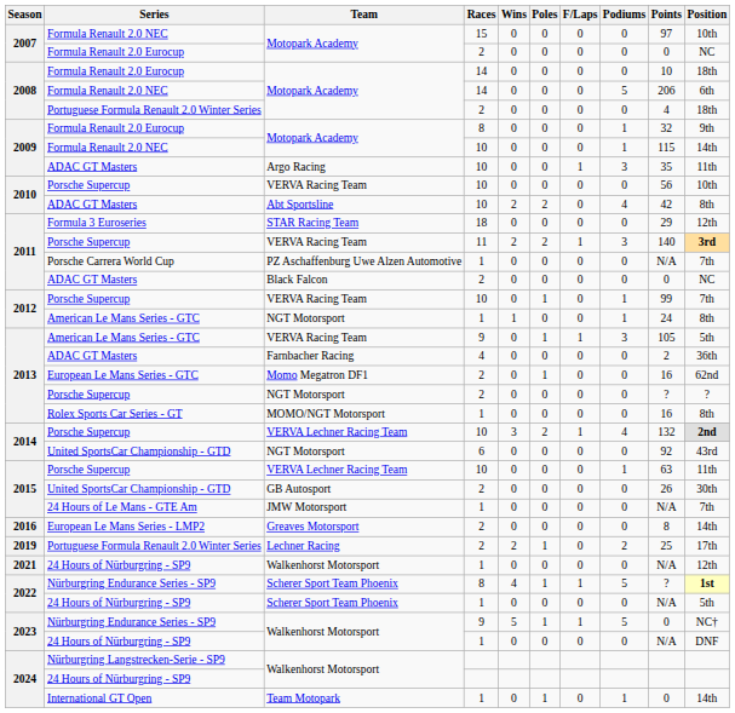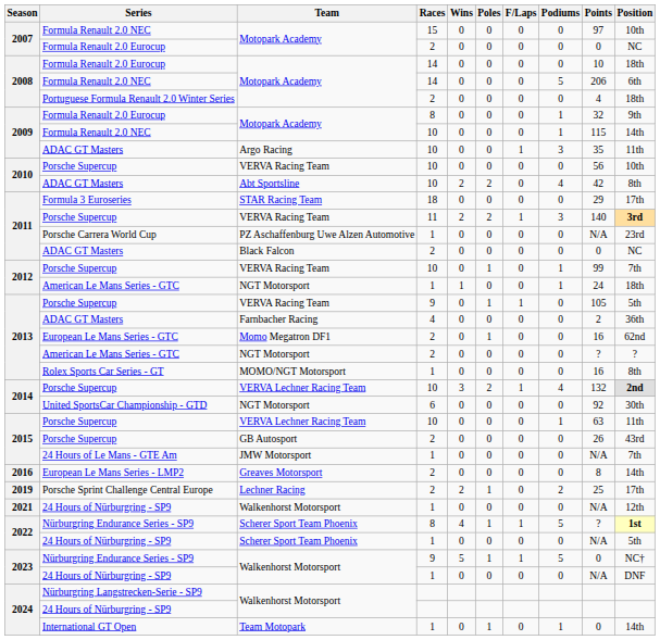 <table class="wikitable" style="font-size: 90%; text-align:center">
 <tr>
 <th>Season</th>
 <th>Series</th>
 <th>Team</th>
 <th>Races</th>
 <th>Wins</th>
 <th>Poles</th>
 <th>F/Laps</th>
 <th>Podiums</th>
 <th>Points</th>
 <th>Position</th>
 </tr>
 <tr>
 <th rowspan=2>2007</th>
 <td align=left><a href='#'>Formula Renault 2.0 NEC</a></td>
 <td align=left rowspan=2><a href='#'>Motopark Academy</a></td>
 <td>15</td>
 <td>0</td>
 <td>0</td>
 <td>0</td>
 <td>0</td>
 <td>97</td>
 <td>10th</td>
 </tr>
 <tr>
 <td align=left><a href='#'>Formula Renault 2.0 Eurocup</a></td>
 <td>2</td>
 <td>0</td>
 <td>0</td>
 <td>0</td>
 <td>0</td>
 <td>0</td>
 <td>NC</td>
 </tr>
 <tr>
 <th rowspan=3>2008</th>
 <td align=left><a href='#'>Formula Renault 2.0 Eurocup</a></td>
 <td align=left rowspan=3><a href='#'>Motopark Academy</a></td>
 <td>14</td>
 <td>0</td>
 <td>0</td>
 <td>0</td>
 <td>0</td>
 <td>10</td>
 <td>18th</td>
 </tr>
 <tr>
 <td align=left><a href='#'>Formula Renault 2.0 NEC</a></td>
 <td>14</td>
 <td>0</td>
 <td>0</td>
 <td>0</td>
 <td>5</td>
 <td>206</td>
 <td>6th</td>
 </tr>
 <tr>
 <td align=left><a href='#'>Portuguese Formula Renault 2.0 Winter Series</a></td>
 <td>2</td>
 <td>0</td>
 <td>0</td>
 <td>0</td>
 <td>0</td>
 <td>4</td>
 <td>18th</td>
 </tr>
 <tr>
 <th rowspan=3>2009</th>
 <td align=left><a href='#'>Formula Renault 2.0 Eurocup</a></td>
 <td align=left rowspan=2><a href='#'>Motopark Academy</a></td>
 <td>8</td>
 <td>0</td>
 <td>0</td>
 <td>0</td>
 <td>1</td>
 <td>32</td>
 <td>9th</td>
 </tr>
 <tr>
 <td align=left><a href='#'>Formula Renault 2.0 NEC</a></td>
 <td>10</td>
 <td>0</td>
 <td>0</td>
 <td>0</td>
 <td>1</td>
 <td>115</td>
 <td>14th</td>
 </tr>
 <tr>
 <td align=left><a href='#'>ADAC GT Masters</a></td>
 <td align=left>Argo Racing</td>
 <td>10</td>
 <td>0</td>
 <td>0</td>
 <td>1</td>
 <td>3</td>
 <td>35</td>
 <td>11th</td>
 </tr>
 <tr>
 <th rowspan=2>2010</th>
 <td align=left><a href='#'>Porsche Supercup</a></td>
 <td align=left>VERVA Racing Team</td>
 <td>10</td>
 <td>0</td>
 <td>0</td>
 <td>0</td>
 <td>0</td>
 <td>56</td>
 <td>10th</td>
 </tr>
 <tr>
 <td align=left><a href='#'>ADAC GT Masters</a></td>
 <td align=left><a href='#'>Abt Sportsline</a></td>
 <td>10</td>
 <td>2</td>
 <td>2</td>
 <td>0</td>
 <td>4</td>
 <td>42</td>
 <td>8th</td>
 </tr>
 <tr>
 <th rowspan="4">2011</th>
 <td align=left><a href='#'>Formula 3 Euroseries</a></td>
 <td align=left><a href='#'>STAR Racing Team</a></td>
 <td>18</td>
 <td>0</td>
 <td>0</td>
 <td>0</td>
 <td>0</td>
 <td>29</td>
-<td>12th</td>
+<td>17th</td>
 </tr>
 <tr>
 <td align=left><a href='#'>Porsche Supercup</a></td>
 <td align=left>VERVA Racing Team</td>
 <td>11</td>
 <td>2</td>
 <td>2</td>
 <td>1</td>
 <td>3</td>
 <td>140</td>
 <td style="background:#FFDF9F;"><strong>3rd</strong></td>
 </tr>
 <tr>
 <td align=left>Porsche Carrera World Cup</td>
 <td align=left>PZ Aschaffenburg Uwe Alzen Automotive</td>
 <td>1</td>
 <td>0</td>
 <td>0</td>
 <td>0</td>
 <td>0</td>
 <td>N/A</td>
-<td>7th</td>
+<td>23rd</td>
 </tr>
 <tr>
 <td align=left><a href='#'>ADAC GT Masters</a></td>
 <td align=left>Black Falcon</td>
 <td>2</td>
 <td>0</td>
 <td>0</td>
 <td>0</td>
 <td>0</td>
 <td>0</td>
 <td>NC</td>
 </tr>
 <tr>
 <th rowspan="2">2012</th>
 <td align="left"><a href='#'>Porsche Supercup</a></td>
 <td align="left">VERVA Racing Team</td>
 <td>10</td>
 <td>0</td>
 <td>1</td>
 <td>0</td>
 <td>1</td>
 <td>99</td>
 <td>7th</td>
 </tr>
 <tr>
 <td align=left><a href='#'>American Le Mans Series - GTC</a></td>
 <td align=left>NGT Motorsport</td>
 <td>1</td>
 <td>1</td>
 <td>0</td>
 <td>0</td>
 <td>1</td>
 <td>24</td>
-<td>8th</td>
+<td>18th</td>
 </tr>
 <tr>
 <th rowspan="5">2013</th>
-<td align=left><a href='#'>American Le Mans Series - GTC</a></td>
+<td align="left"><a href='#'>Porsche Supercup</a></td>
 <td align="left">VERVA Racing Team</td>
 <td>9</td>
 <td>0</td>
 <td>1</td>
 <td>1</td>
-<td>3</td>
+<td>0</td>
 <td>105</td>
 <td>5th</td>
 </tr>
 <tr>
 <td align=left><a href='#'>ADAC GT Masters</a></td>
 <td align=left>Farnbacher Racing</td>
 <td>4</td>
 <td>0</td>
 <td>0</td>
 <td>0</td>
 <td>0</td>
 <td>2</td>
 <td>36th</td>
 </tr>
 <tr>
 <td align=left><a href='#'>European Le Mans Series - GTC</a></td>
 <td align=left><a href='#'>Momo</a> Megatron DF1</td>
 <td>2</td>
 <td>0</td>
 <td>1</td>
 <td>0</td>
 <td>0</td>
 <td>16</td>
 <td>62nd</td>
 </tr>
 <tr>
-<td align="left"><a href='#'>Porsche Supercup</a></td>
+<td align=left><a href='#'>American Le Mans Series - GTC</a></td>
 <td align=left>NGT Motorsport</td>
 <td>2</td>
 <td>0</td>
 <td>0</td>
 <td>0</td>
 <td>0</td>
 <td>?</td>
 <td>?</td>
 </tr>
 <tr>
 <td align=left><a href='#'>Rolex Sports Car Series - GT</a></td>
 <td align=left>MOMO/NGT Motorsport</td>
 <td>1</td>
 <td>0</td>
 <td>0</td>
 <td>0</td>
 <td>0</td>
 <td>16</td>
 <td>8th</td>
 </tr>
 <tr>
 <th rowspan="2">2014</th>
 <td align="left"><a href='#'>Porsche Supercup</a></td>
 <td align="left"><a href='#'>VERVA Lechner Racing Team</a></td>
 <td>10</td>
 <td>3</td>
 <td>2</td>
 <td>1</td>
 <td>4</td>
 <td>132</td>
 <td style="background:#DFDFDF;"><strong>2nd</strong></td>
 </tr>
 <tr>
 <td align=left><a href='#'>United SportsCar Championship - GTD</a></td>
 <td align=left>NGT Motorsport</td>
 <td>6</td>
 <td>0</td>
 <td>0</td>
 <td>0</td>
 <td>0</td>
 <td>92</td>
-<td>43rd</td>
+<td>30th</td>
 </tr>
 <tr>
 <th rowspan="3">2015</th>
 <td align="left"><a href='#'>Porsche Supercup</a></td>
 <td align="left"><a href='#'>VERVA Lechner Racing Team</a></td>
 <td>10</td>
 <td>0</td>
 <td>0</td>
 <td>0</td>
 <td>1</td>
 <td>63</td>
 <td>11th</td>
 </tr>
 <tr>
-<td align=left><a href='#'>United SportsCar Championship - GTD</a></td>
+<td align=left><a href='#'>Porsche Supercup</a></td>
 <td align=left>GB Autosport</td>
 <td>2</td>
 <td>0</td>
 <td>0</td>
 <td>0</td>
 <td>0</td>
 <td>26</td>
-<td>30th</td>
+<td>43rd</td>
 </tr>
 <tr>
 <td align=left><a href='#'>24 Hours of Le Mans - GTE Am</a></td>
 <td align=left>JMW Motorsport</td>
 <td>1</td>
 <td>0</td>
 <td>0</td>
 <td>0</td>
 <td>0</td>
 <td>N/A</td>
 <td>7th</td>
 </tr>
 <tr>
 <th>2016</th>
 <td align=left><a href='#'>European Le Mans Series - LMP2</a></td>
 <td align=left><a href='#'>Greaves Motorsport</a></td>
 <td>2</td>
 <td>0</td>
 <td>0</td>
 <td>0</td>
 <td>0</td>
 <td>8</td>
 <td>14th</td>
 </tr>
 <tr>
 <th>2019</th>
-<td align=left><a href='#'>Portuguese Formula Renault 2.0 Winter Series</a></td>
+<td align=left>Porsche Sprint Challenge Central Europe</td>
 <td align=left><a href='#'>Lechner Racing</a></td>
 <td>2</td>
 <td>2</td>
 <td>1</td>
 <td>0</td>
 <td>2</td>
 <td>25</td>
 <td>17th</td>
 </tr>
 <tr>
 <th>2021</th>
 <td align=left><a href='#'>24 Hours of Nürburgring - SP9</a></td>
 <td align=left>Walkenhorst Motorsport</td>
 <td>1</td>
 <td>0</td>
 <td>0</td>
 <td>0</td>
 <td>0</td>
 <td>N/A</td>
 <td>12th</td>
 </tr>
 <tr>
 <th rowspan="2">2022</th>
 <td align=left><a href='#'>Nürburgring Endurance Series - SP9</a></td>
 <td align=left><a href='#'>Scherer Sport Team Phoenix</a></td>
 <td>8</td>
 <td>4</td>
 <td>1</td>
 <td>1</td>
 <td>5</td>
 <td>?</td>
 <td style="background:#FFFFBF;"><strong>1st</strong></td>
 </tr>
 <tr>
 <td align="left"><a href='#'>24 Hours of Nürburgring - SP9</a></td>
 <td align="left"><a href='#'>Scherer Sport Team Phoenix</a></td>
 <td>1</td>
 <td>0</td>
 <td>0</td>
 <td>0</td>
 <td>0</td>
 <td>N/A</td>
 <td>5th</td>
 </tr>
 <tr>
 <th rowspan="2">2023</th>
 <td align=left><a href='#'>Nürburgring Endurance Series - SP9</a></td>
 <td rowspan="2" align=left>Walkenhorst Motorsport</td>
 <td>9</td>
 <td>5</td>
 <td>1</td>
 <td>1</td>
 <td>5</td>
 <td>0</td>
 <td>NC†</td>
 </tr>
 <tr>
 <td align="left"><a href='#'>24 Hours of Nürburgring - SP9</a></td>
 <td>1</td>
 <td>0</td>
 <td>0</td>
 <td>0</td>
 <td>0</td>
 <td>N/A</td>
 <td>DNF</td>
 </tr>
 <tr>
 <th rowspan="3">2024</th>
 <td align=left><a href='#'>Nürburgring Langstrecken-Serie - SP9</a></td>
 <td rowspan="2" align="left">Walkenhorst Motorsport</td>
 <td></td>
 <td></td>
 <td></td>
 <td></td>
 <td></td>
 <td></td>
 <td></td>
 </tr>
 <tr>
 <td align=left><a href='#'>24 Hours of Nürburgring - SP9</a></td>
 <td></td>
 <td></td>
 <td></td>
 <td></td>
 <td></td>
 <td></td>
 <td></td>
 </tr>
 <tr>
 <td align=left><a href='#'>International GT Open</a></td>
 <td align=left><a href='#'>Team Motopark</a></td>
 <td>1</td>
 <td>0</td>
 <td>1</td>
 <td>0</td>
 <td>1</td>
 <td>0</td>
 <td>14th</td>
 </tr>
 </table>
